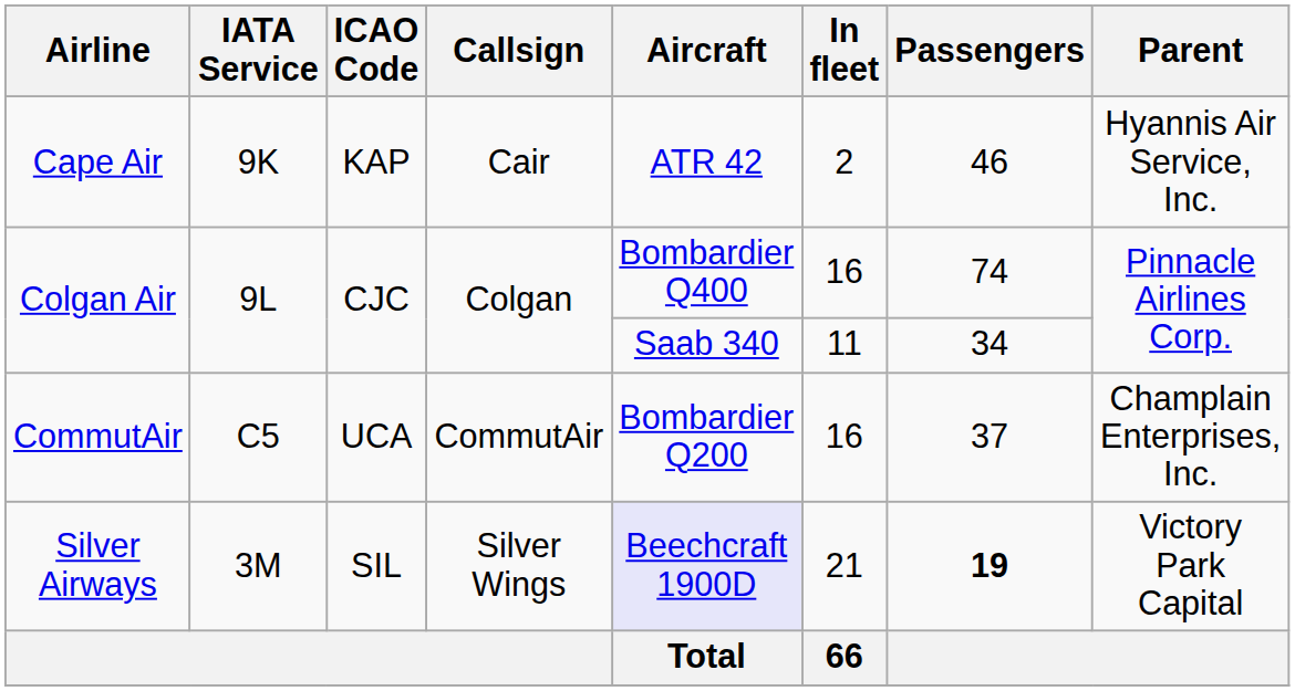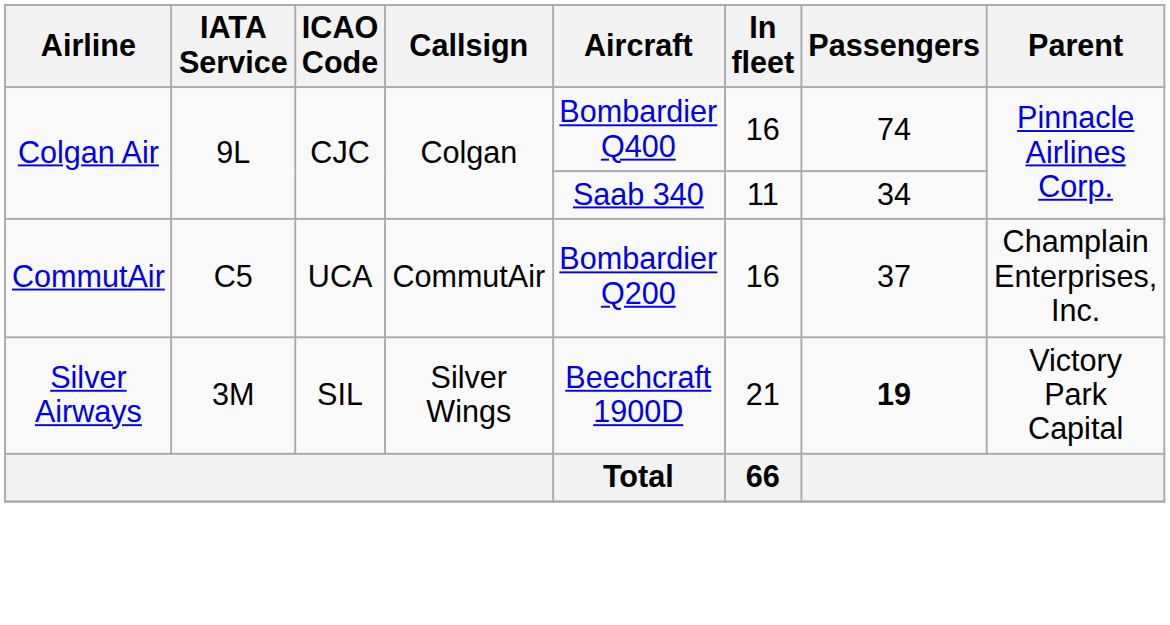 <table class="wikitable sortable" style="border-collapse:collapse;text-align:center;">
 <tr>
 <th>Airline</th>
 <th>IATA Service</th>
 <th>ICAO Code</th>
 <th>Callsign</th>
 <th>Aircraft</th>
 <th>In fleet</th>
 <th>Passengers</th>
 <th>Parent</th>
-</tr>
-<tr>
-<td><a href='#'>Cape Air</a></td>
-<td style="text-align:center">9K</td>
-<td style="text-align:center">KAP</td>
-<td>Cair</td>
-<td><a href='#'>ATR 42</a></td>
-<td>2</td>
-<td>46</td>
-<td>Hyannis Air Service, Inc.</td>
 </tr>
 <tr>
 <td rowspan="2"><a href='#'>Colgan Air</a></td>
 <td style="text-align:center" rowspan="2">9L</td>
 <td style="text-align:center" rowspan="2">CJC</td>
 <td rowspan="2">Colgan</td>
 <td><a href='#'>Bombardier Q400</a></td>
 <td>16</td>
 <td>74</td>
 <td rowspan=2><a href='#'>Pinnacle Airlines Corp.</a></td>
 </tr>
 <tr>
 <td><a href='#'>Saab 340</a></td>
 <td>11</td>
 <td>34</td>
 </tr>
 <tr>
 <td><a href='#'>CommutAir</a></td>
 <td style="text-align:center">C5</td>
 <td style="text-align:center">UCA</td>
 <td>CommutAir</td>
 <td><a href='#'>Bombardier Q200</a></td>
 <td>16</td>
 <td>37</td>
 <td>Champlain Enterprises, Inc.</td>
 </tr>
 <tr>
 <td><a href='#'>Silver Airways</a></td>
 <td style="text-align:center">3M</td>
 <td style="text-align:center">SIL</td>
 <td>Silver Wings</td>
-<td style="background: lavender;"><a href='#'>Beechcraft 1900D</a></td>
+<td><a href='#'>Beechcraft 1900D</a></td>
 <td>21</td>
 <td><strong>19</strong></td>
 <td>Victory Park Capital</td>
 </tr>
 <tr>
 <th colspan="4"></th>
 <th>Total</th>
 <th>66</th>
 <th colspan="2"></th>
 </tr>
 <tr>
 </tr>
 </table>
